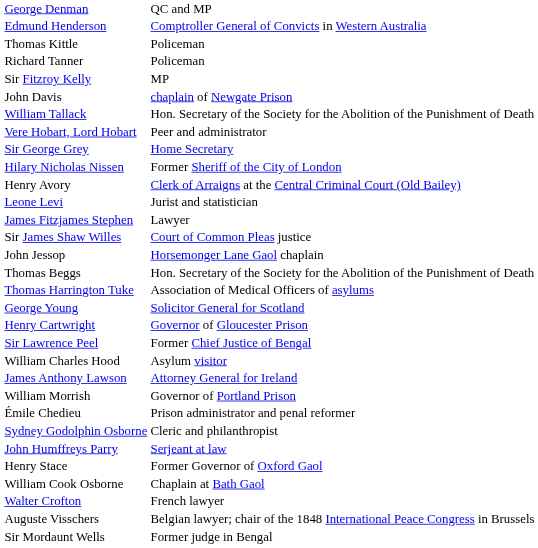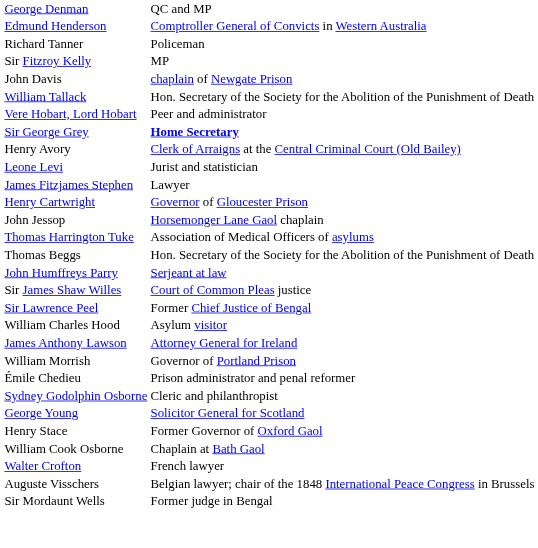 <table>
 <tr>
 <td><a href='#'>George Denman</a></td>
 <td>QC and MP</td>
 </tr>
 <tr>
 <td><a href='#'>Edmund Henderson</a></td>
 <td><a href='#'>Comptroller General of Convicts</a> in <a href='#'>Western Australia</a></td>
-</tr>
-<tr>
-<td>Thomas Kittle</td>
-<td>Policeman</td>
 </tr>
 <tr>
 <td>Richard Tanner</td>
 <td>Policeman</td>
 </tr>
 <tr>
 <td>Sir <a href='#'>Fitzroy Kelly</a></td>
 <td>MP</td>
 </tr>
 <tr>
 <td>John Davis</td>
 <td><a href='#'>chaplain</a> of <a href='#'>Newgate Prison</a></td>
 </tr>
 <tr>
 <td><a href='#'>William Tallack</a></td>
 <td>Hon. Secretary of the Society for the Abolition of the Punishment of Death</td>
 </tr>
 <tr>
 <td><a href='#'>Vere Hobart, Lord Hobart</a></td>
 <td>Peer and administrator</td>
 </tr>
 <tr>
 <td><a href='#'>Sir George Grey</a></td>
-<td><a href='#'>Home Secretary</a></td>
-</tr>
-<tr>
-<td><a href='#'>Hilary Nicholas Nissen</a></td>
-<td>Former <a href='#'>Sheriff of the City of London</a></td>
+<td><strong><a href='#'>Home Secretary</a></strong></td>
 </tr>
 <tr>
 <td>Henry  Avory</td>
 <td><a href='#'>Clerk of Arraigns</a> at the <a href='#'>Central Criminal Court (Old Bailey)</a></td>
 </tr>
 <tr>
 <td><a href='#'>Leone Levi</a></td>
 <td>Jurist and statistician</td>
 </tr>
 <tr>
 <td><a href='#'>James Fitzjames Stephen</a></td>
 <td>Lawyer</td>
 </tr>
 <tr>
-<td>Sir <a href='#'>James Shaw Willes</a></td>
-<td><a href='#'>Court of Common Pleas</a> justice</td>
+<td><a href='#'>Henry Cartwright</a></td>
+<td><a href='#'>Governor</a> of <a href='#'>Gloucester Prison</a></td>
 </tr>
 <tr>
 <td>John Jessop</td>
 <td><a href='#'>Horsemonger Lane Gaol</a> chaplain</td>
 </tr>
 <tr>
+<td><a href='#'>Thomas Harrington Tuke</a></td>
+<td>Association of Medical Officers of <a href='#'>asylums</a></td>
+</tr>
+<tr>
 <td>Thomas Beggs</td>
 <td>Hon. Secretary of the Society for the Abolition of the Punishment of Death</td>
 </tr>
 <tr>
-<td><a href='#'>Thomas Harrington Tuke</a></td>
-<td>Association of Medical Officers of <a href='#'>asylums</a></td>
+<td><a href='#'>John Humffreys Parry</a></td>
+<td><a href='#'>Serjeant at law</a></td>
 </tr>
 <tr>
-<td><a href='#'>George Young</a></td>
-<td><a href='#'>Solicitor General for Scotland</a></td>
-</tr>
-<tr>
-<td><a href='#'>Henry Cartwright</a></td>
-<td><a href='#'>Governor</a> of <a href='#'>Gloucester Prison</a></td>
+<td>Sir <a href='#'>James Shaw Willes</a></td>
+<td><a href='#'>Court of Common Pleas</a> justice</td>
 </tr>
 <tr>
 <td><a href='#'>Sir Lawrence Peel</a></td>
 <td>Former <a href='#'>Chief Justice of Bengal</a></td>
 </tr>
 <tr>
 <td>William Charles Hood</td>
 <td>Asylum <a href='#'>visitor</a></td>
 </tr>
 <tr>
 <td><a href='#'>James Anthony Lawson</a></td>
 <td><a href='#'>Attorney General for Ireland</a></td>
 </tr>
 <tr>
 <td>William Morrish</td>
 <td>Governor of <a href='#'>Portland Prison</a></td>
 </tr>
 <tr>
 <td>Émile Chedieu</td>
 <td>Prison administrator and penal reformer</td>
 </tr>
 <tr>
 <td><a href='#'>Sydney Godolphin Osborne</a></td>
 <td>Cleric and philanthropist</td>
 </tr>
 <tr>
-<td><a href='#'>John Humffreys Parry</a></td>
-<td><a href='#'>Serjeant at law</a></td>
+<td><a href='#'>George Young</a></td>
+<td><a href='#'>Solicitor General for Scotland</a></td>
 </tr>
 <tr>
 <td>Henry Stace</td>
 <td>Former Governor of <a href='#'>Oxford Gaol</a></td>
 </tr>
 <tr>
 <td>William Cook Osborne</td>
 <td>Chaplain at <a href='#'>Bath Gaol</a></td>
 </tr>
 <tr>
 <td><a href='#'>Walter Crofton</a></td>
 <td>French lawyer</td>
 </tr>
 <tr>
 <td>Auguste Visschers</td>
 <td>Belgian lawyer; chair of the 1848 <a href='#'>International Peace Congress</a> in Brussels</td>
 </tr>
 <tr>
 <td>Sir Mordaunt Wells</td>
 <td>Former judge in Bengal</td>
 </tr>
 </table>
